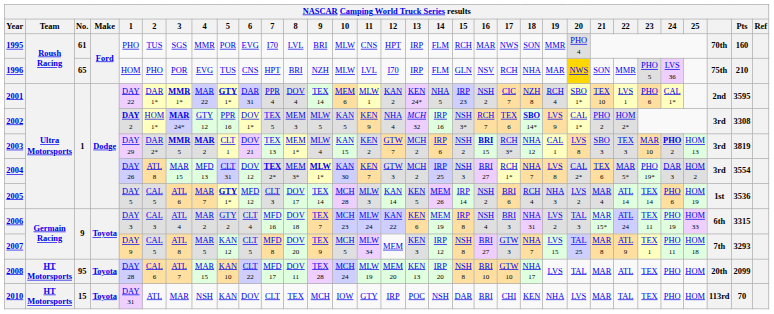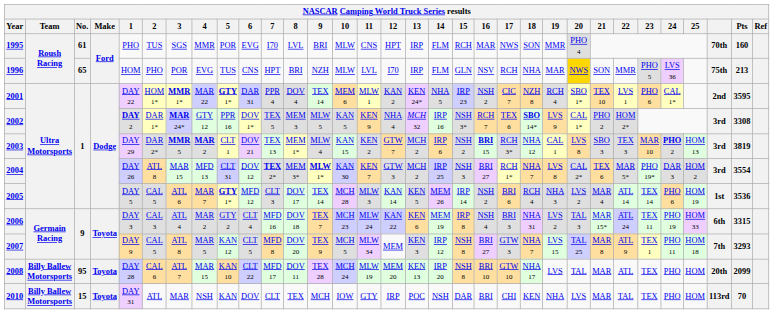 <table class="wikitable" style="text-align:center; font-size:75%">
 <tr>
 <th colspan=45><a href='#'>NASCAR</a> <a href='#'>Camping World Truck Series</a> results</th>
 </tr>
 <tr>
 <th>Year</th>
 <th>Team</th>
 <th>No.</th>
 <th>Make</th>
 <th>1</th>
 <th>2</th>
 <th>3</th>
 <th>4</th>
 <th>5</th>
 <th>6</th>
 <th>7</th>
 <th>8</th>
 <th>9</th>
 <th>10</th>
 <th>11</th>
 <th>12</th>
 <th>13</th>
 <th>14</th>
 <th>15</th>
 <th>16</th>
 <th>17</th>
 <th>18</th>
 <th>19</th>
 <th>20</th>
 <th>21</th>
 <th>22</th>
 <th>23</th>
 <th>24</th>
 <th>25</th>
 <th></th>
 <th>Pts</th>
 <th>Ref</th>
 </tr>
 <tr>
 <th><a href='#'>1995</a></th>
 <th rowspan=2><a href='#'>Roush Racing</a></th>
 <th>61</th>
 <th rowspan=2><a href='#'>Ford</a></th>
 <td><a href='#'>PHO</a></td>
 <td><a href='#'>TUS</a></td>
 <td><a href='#'>SGS</a></td>
 <td><a href='#'>MMR</a></td>
 <td><a href='#'>POR</a></td>
 <td><a href='#'>EVG</a></td>
 <td><a href='#'>I70</a></td>
 <td><a href='#'>LVL</a></td>
 <td><a href='#'>BRI</a></td>
 <td><a href='#'>MLW</a></td>
 <td><a href='#'>CNS</a></td>
 <td><a href='#'>HPT</a></td>
 <td><a href='#'>IRP</a></td>
 <td><a href='#'>FLM</a></td>
 <td><a href='#'>RCH</a></td>
 <td><a href='#'>MAR</a></td>
 <td><a href='#'>NWS</a></td>
 <td><a href='#'>SON</a></td>
 <td><a href='#'>MMR</a></td>
 <td style="background:#DFDFDF;"><a href='#'>PHO</a><br><small>4</small></td>
 <td colspan=5></td>
 <th>70th</th>
 <th>160</th>
 <th></th>
 </tr>
 <tr>
 <th><a href='#'>1996</a></th>
 <th>65</th>
 <td><a href='#'>HOM</a></td>
 <td><a href='#'>PHO</a></td>
 <td><a href='#'>POR</a></td>
 <td><a href='#'>EVG</a></td>
 <td><a href='#'>TUS</a></td>
 <td><a href='#'>CNS</a></td>
 <td><a href='#'>HPT</a></td>
 <td><a href='#'>BRI</a></td>
 <td><a href='#'>NZH</a></td>
 <td><a href='#'>MLW</a></td>
 <td><a href='#'>LVL</a></td>
 <td><a href='#'>I70</a></td>
 <td><a href='#'>IRP</a></td>
 <td><a href='#'>FLM</a></td>
 <td><a href='#'>GLN</a></td>
 <td><a href='#'>NSV</a></td>
 <td><a href='#'>RCH</a></td>
 <td><a href='#'>NHA</a></td>
 <td><a href='#'>MAR</a></td>
 <td style="background: gold;"><a href='#'>NWS</a></td>
 <td><a href='#'>SON</a></td>
 <td><a href='#'>MMR</a></td>
 <td style="background:#DFDFDF;"><a href='#'>PHO</a><br><small>5</small></td>
 <td style="background:#EFCFFF;"><a href='#'>LVS</a><br><small>36</small></td>
 <td></td>
 <th>75th</th>
-<th>210</th>
+<th>213</th>
 <th></th>
 </tr>
 <tr>
 <th><a href='#'>2001</a></th>
 <th rowspan=5><a href='#'>Ultra Motorsports</a></th>
 <th rowspan=5>1</th>
 <th rowspan=5><a href='#'>Dodge</a></th>
 <td style="background:#EFCFFF;"><a href='#'>DAY</a><br><small>22</small></td>
-<td style="background:#FFFFBF;"><a href='#'>DAR</a><br><small>1*</small></td>
+<td style="background:#FFFFBF;"><a href='#'>HOM</a><br><small>1*</small></td>
 <td style="background:#FFFFBF;"><strong><a href='#'>MMR</a></strong><br><small>1*</small></td>
 <td style="background:#CFCFFF;"><a href='#'>MAR</a><br><small>22</small></td>
 <td style="background:#FFFFBF;"><strong><a href='#'>GTY</a></strong><br><small>1*</small></td>
 <td style="background:#CFCFFF;"><a href='#'>DAR</a><br><small>31</small></td>
 <td style="background:#DFDFDF;"><a href='#'>PPR</a><br><small>4</small></td>
 <td style="background:#DFDFDF;"><a href='#'>DOV</a><br><small>4</small></td>
 <td style="background:#DFFFDF;"><a href='#'>TEX</a><br><small>14</small></td>
 <td style="background:#FFDF9F;"><a href='#'>MEM</a><br><small>6</small></td>
 <td style="background:#FFFFBF;"><a href='#'>MLW</a><br><small>1</small></td>
 <td style="background:#DFDFDF;"><a href='#'>KAN</a><br><small>2</small></td>
 <td style="background:#EFCFFF;"><a href='#'>KEN</a><br><small>24*</small></td>
 <td style="background:#DFDFDF;"><a href='#'>NHA</a><br><small>5</small></td>
 <td style="background:#CFCFFF;"><a href='#'>IRP</a><br><small>23</small></td>
 <td style="background:#DFDFDF;"><a href='#'>NSH</a><br><small>2</small></td>
 <td style="background:#FFDF9F;"><a href='#'>CIC</a><br><small>7</small></td>
 <td style="background:#FFDF9F;"><a href='#'>NZH</a><br><small>8</small></td>
 <td style="background:#DFDFDF;"><a href='#'>RCH</a><br><small>4</small></td>
 <td style="background:#FFFFBF;"><a href='#'>SBO</a><br><small>1*</small></td>
 <td style="background:#FFDF9F;"><a href='#'>TEX</a><br><small>10</small></td>
 <td style="background:#FFFFBF;"><a href='#'>LVS</a><br><small>1</small></td>
 <td style="background:#FFDF9F;"><a href='#'>PHO</a><br><small>6</small></td>
 <td style="background:#FFFFBF;"><a href='#'>CAL</a><br><small>1*</small></td>
 <td></td>
 <th>2nd</th>
 <th>3595</th>
 <th></th>
 </tr>
 <tr>
 <th><a href='#'>2002</a></th>
 <td style="background:#DFDFDF;"><strong><a href='#'>DAY</a></strong><br><small>2</small></td>
-<td style="background:#FFFFBF;"><a href='#'>HOM</a><br><small>1*</small></td>
+<td style="background:#FFFFBF;"><a href='#'>DAR</a><br><small>1*</small></td>
 <td style="background:#CFCFFF;"><strong><a href='#'>MAR</a></strong><br><small>24*</small></td>
 <td style="background:#DFFFDF;"><a href='#'>GTY</a><br><small>12</small></td>
 <td style="background:#DFFFDF;"><a href='#'>PPR</a><br><small>16</small></td>
 <td style="background:#FFFFBF;"><a href='#'>DOV</a><br><small>1*</small></td>
 <td style="background:#DFDFDF;"><a href='#'>TEX</a><br><small>5</small></td>
 <td style="background:#DFDFDF;"><a href='#'>MEM</a><br><small>3</small></td>
 <td style="background:#DFDFDF;"><a href='#'>MLW</a><br><small>5</small></td>
 <td style="background:#DFDFDF;"><a href='#'>KAN</a><br><small>5</small></td>
 <td style="background:#FFDF9F;"><a href='#'>KEN</a><br><small>9</small></td>
 <td style="background:#DFDFDF;"><a href='#'>NHA</a><br><small>4</small></td>
 <td style="background:#EFCFFF;"><em><a href='#'>MCH</a></em><br><small>32</small></td>
 <td style="background:#DFFFDF;"><a href='#'>IRP</a><br><small>16</small></td>
 <td style="background:#DFDFDF;"><a href='#'>NSH</a><br><small>3*</small></td>
 <td style="background:#FFDF9F;"><a href='#'>RCH</a><br><small>7</small></td>
 <td style="background:#FFDF9F;"><a href='#'>TEX</a><br><small>6</small></td>
 <td style="background:#DFFFDF;"><strong><a href='#'>SBO</a></strong><br><small>14*</small></td>
 <td style="background:#FFDF9F;"><a href='#'>LVS</a><br><small>9</small></td>
 <td style="background:#FFFFBF;"><a href='#'>CAL</a><br><small>1*</small></td>
 <td style="background:#DFDFDF;"><a href='#'>PHO</a><br><small>2</small></td>
 <td style="background:#DFDFDF;"><a href='#'>HOM</a><br><small>2*</small></td>
 <td colspan=3></td>
 <th>3rd</th>
 <th>3308</th>
 <th></th>
 </tr>
 <tr>
 <th><a href='#'>2003</a></th>
 <td style="background:#EFCFFF;"><a href='#'>DAY</a><br><small>29</small></td>
 <td style="background:#DFDFDF;"><a href='#'>DAR</a><br><small>2*</small></td>
 <td style="background:#DFDFDF;"><strong><a href='#'>MMR</a></strong><br><small>5</small></td>
 <td style="background:#DFDFDF;"><strong><a href='#'>MAR</a></strong><br><small>2</small></td>
 <td style="background:#FFFFBF;"><a href='#'>CLT</a><br><small>1</small></td>
 <td style="background:#EFCFFF;"><a href='#'>DOV</a><br><small>21</small></td>
 <td style="background:#DFFFDF;"><a href='#'>TEX</a><br><small>13</small></td>
 <td style="background:#FFFFBF;"><a href='#'>MEM</a><br><small>1*</small></td>
 <td style="background:#DFDFDF;"><a href='#'>MLW</a><br><small>4</small></td>
 <td style="background:#DFFFDF;"><a href='#'>KAN</a><br><small>15</small></td>
 <td style="background:#DFDFDF;"><a href='#'>KEN</a><br><small>2</small></td>
 <td style="background:#FFDF9F;"><a href='#'>GTW</a><br><small>7</small></td>
 <td style="background:#DFDFDF;"><a href='#'>MCH</a><br><small>2</small></td>
 <td style="background:#FFDF9F;"><a href='#'>IRP</a><br><small>6</small></td>
 <td style="background:#DFDFDF;"><a href='#'>NSH</a><br><small>2</small></td>
 <td style="background:#DFFFDF;"><strong><a href='#'>BRI</a></strong><br><small>15</small></td>
 <td style="background:#DFDFDF;"><a href='#'>RCH</a><br><small>3*</small></td>
 <td style="background:#DFFFDF;"><a href='#'>NHA</a><br><small>12</small></td>
 <td style="background:#FFFFBF;"><a href='#'>CAL</a><br><small>1</small></td>
 <td style="background:#FFDF9F;"><a href='#'>LVS</a><br><small>8</small></td>
 <td style="background:#DFDFDF;"><a href='#'>SBO</a><br><small>3</small></td>
 <td style="background:#DFDFDF;"><a href='#'>TEX</a><br><small>3</small></td>
 <td style="background:#FFDF9F;"><a href='#'>MAR</a><br><small>10</small></td>
 <td style="background:#DFDFDF;"><strong><a href='#'>PHO</a></strong><br><small>2</small></td>
 <td style="background:#DFFFDF;"><a href='#'>HOM</a><br><small>13</small></td>
 <th>3rd</th>
 <th>3819</th>
 <th></th>
 </tr>
 <tr>
 <th><a href='#'>2004</a></th>
 <td style="background:#CFCFFF;"><a href='#'>DAY</a><br><small>26</small></td>
 <td style="background:#FFDF9F;"><a href='#'>ATL</a><br><small>8</small></td>
 <td style="background:#DFFFDF;"><a href='#'>MAR</a><br><small>15</small></td>
 <td style="background:#DFFFDF;"><a href='#'>MFD</a><br><small>13</small></td>
 <td style="background:#CFCFFF;"><a href='#'>CLT</a><br><small>31</small></td>
 <td style="background:#DFFFDF;"><a href='#'>DOV</a><br><small>12</small></td>
 <td style="background:#DFDFDF;"><strong><a href='#'>TEX</a></strong><br><small>2*</small></td>
 <td style="background:#DFDFDF;"><a href='#'>MEM</a><br><small>3*</small></td>
 <td style="background:#FFFFBF;"><strong><a href='#'>MLW</a></strong><br><small>1*</small></td>
 <td style="background:#CFCFFF;"><a href='#'>KAN</a><br><small>30</small></td>
 <td style="background:#FFDF9F;"><a href='#'>KEN</a><br><small>7</small></td>
 <td style="background:#DFDFDF;"><a href='#'>GTW</a><br><small>3</small></td>
 <td style="background:#DFDFDF;"><a href='#'>MCH</a><br><small>2</small></td>
 <td style="background:#CFCFFF;"><a href='#'>IRP</a><br><small>25</small></td>
 <td style="background:#DFDFDF;"><a href='#'>NSH</a><br><small>3</small></td>
 <td style="background:#EFCFFF;"><a href='#'>BRI</a><br><small>27</small></td>
 <td style="background:#FFFFBF;"><a href='#'>RCH</a><br><small>1*</small></td>
 <td style="background:#FFDF9F;"><a href='#'>NHA</a><br><small>7</small></td>
 <td style="background:#FFDF9F;"><a href='#'>LVS</a><br><small>8</small></td>
 <td style="background:#DFDFDF;"><a href='#'>CAL</a><br><small>2*</small></td>
 <td style="background:#FFDF9F;"><a href='#'>TEX</a><br><small>6</small></td>
 <td style="background:#DFDFDF;"><a href='#'>MAR</a><br><small>5*</small></td>
 <td style="background:#DFFFDF;"><a href='#'>PHO</a><br><small>19*</small></td>
 <td style="background:#DFDFDF;"><a href='#'>DAR</a><br><small>3</small></td>
 <td style="background:#DFDFDF;"><a href='#'>HOM</a><br><small>2</small></td>
 <th>3rd</th>
 <th>3554</th>
 <th></th>
 </tr>
 <tr>
 <th><a href='#'>2005</a></th>
 <td style="background:#DFDFDF;"><a href='#'>DAY</a><br><small>5</small></td>
 <td style="background:#DFDFDF;"><a href='#'>CAL</a><br><small>5</small></td>
 <td style="background:#FFDF9F;"><a href='#'>ATL</a><br><small>6</small></td>
 <td style="background:#FFDF9F;"><a href='#'>MAR</a><br><small>7</small></td>
 <td style="background:#FFFFBF;"><strong><a href='#'>GTY</a></strong><br><small>1*</small></td>
 <td style="background:#DFFFDF;"><a href='#'>MFD</a><br><small>12</small></td>
 <td style="background:#DFDFDF;"><a href='#'>CLT</a><br><small>3</small></td>
 <td style="background:#DFFFDF;"><a href='#'>DOV</a><br><small>17</small></td>
 <td style="background:#DFFFDF;"><a href='#'>TEX</a><br><small>14</small></td>
 <td style="background:#EFCFFF;"><a href='#'>MCH</a><br><small>28</small></td>
 <td style="background:#DFDFDF;"><a href='#'>MLW</a><br><small>3</small></td>
 <td style="background:#DFFFDF;"><a href='#'>KAN</a><br><small>14</small></td>
 <td style="background:#DFDFDF;"><a href='#'>KEN</a><br><small>5</small></td>
 <td style="background:#EFCFFF;"><a href='#'>MEM</a><br><small>26</small></td>
 <td style="background:#DFFFDF;"><a href='#'>IRP</a><br><small>14</small></td>
 <td style="background:#DFDFDF;"><a href='#'>NSH</a><br><small>2</small></td>
 <td style="background:#FFDF9F;"><a href='#'>BRI</a><br><small>6</small></td>
 <td style="background:#DFDFDF;"><a href='#'>RCH</a><br><small>4</small></td>
 <td style="background:#DFDFDF;"><a href='#'>NHA</a><br><small>3</small></td>
 <td style="background:#DFDFDF;"><a href='#'>LVS</a><br><small>2</small></td>
 <td style="background:#DFDFDF;"><a href='#'>MAR</a><br><small>4</small></td>
 <td style="background:#DFFFDF;"><a href='#'>ATL</a><br><small>14</small></td>
 <td style="background:#DFFFDF;"><a href='#'>TEX</a><br><small>14</small></td>
 <td style="background:#FFDF9F;"><a href='#'>PHO</a><br><small>6</small></td>
 <td style="background:#DFFFDF;"><a href='#'>HOM</a><br><small>19</small></td>
 <th>1st</th>
 <th>3536</th>
 <th></th>
 </tr>
 <tr>
 <th><a href='#'>2006</a></th>
 <th rowspan=2><a href='#'>Germain Racing</a></th>
 <th rowspan=2>9</th>
 <th rowspan=2><a href='#'>Toyota</a></th>
 <td style="background:#DFDFDF;"><a href='#'>DAY</a><br><small>3</small></td>
 <td style="background:#DFDFDF;"><a href='#'>CAL</a><br><small>3</small></td>
 <td style="background:#DFDFDF;"><a href='#'>ATL</a><br><small>4</small></td>
 <td style="background:#DFDFDF;"><a href='#'>MAR</a><br><small>2</small></td>
 <td style="background:#DFDFDF;"><a href='#'>GTY</a><br><small>2</small></td>
 <td style="background:#DFDFDF;"><a href='#'>CLT</a><br><small>4</small></td>
 <td style="background:#DFFFDF;"><a href='#'>MFD</a><br><small>16</small></td>
 <td style="background:#DFFFDF;"><a href='#'>DOV</a><br><small>18</small></td>
 <td style="background:#FFDF9F;"><a href='#'>TEX</a><br><small>7</small></td>
 <td style="background:#CFCFFF;"><a href='#'>MCH</a><br><small>23</small></td>
 <td style="background:#CFCFFF;"><a href='#'>MLW</a><br><small>24</small></td>
 <td style="background:#CFCFFF;"><a href='#'>KAN</a><br><small>22</small></td>
 <td style="background:#FFDF9F;"><a href='#'>KEN</a><br><small>6</small></td>
 <td style="background:#DFFFDF;"><a href='#'>MEM</a><br><small>19</small></td>
 <td style="background:#FFDF9F;"><a href='#'>IRP</a><br><small>8</small></td>
 <td style="background:#DFDFDF;"><a href='#'>NSH</a><br><small>4</small></td>
 <td style="background:#DFDFDF;"><a href='#'>BRI</a><br><small>3</small></td>
 <td style="background:#EFCFFF;"><a href='#'>NHA</a><br><small>31</small></td>
 <td style="background:#DFDFDF;"><a href='#'>LVS</a><br><small>2</small></td>
 <td style="background:#DFDFDF;"><a href='#'>TAL</a><br><small>3</small></td>
 <td style="background:#DFFFDF;"><a href='#'>MAR</a><br><small>15*</small></td>
 <td style="background:#CFCFFF;"><a href='#'>ATL</a><br><small>24</small></td>
 <td style="background:#DFFFDF;"><a href='#'>TEX</a><br><small>11</small></td>
 <td style="background:#DFFFDF;"><a href='#'>PHO</a><br><small>19</small></td>
 <td style="background:#EFCFFF;"><a href='#'>HOM</a><br><small>33</small></td>
 <th>6th</th>
 <th>3315</th>
 <th></th>
 </tr>
 <tr>
 <th><a href='#'>2007</a></th>
 <td style="background:#FFDF9F;"><a href='#'>DAY</a><br><small>9</small></td>
 <td style="background:#DFDFDF;"><a href='#'>CAL</a><br><small>5</small></td>
 <td style="background:#FFDF9F;"><a href='#'>ATL</a><br><small>8</small></td>
 <td style="background:#DFDFDF;"><a href='#'>MAR</a><br><small>5</small></td>
 <td style="background:#DFFFDF;"><a href='#'>KAN</a><br><small>12</small></td>
 <td style="background:#DFDFDF;"><a href='#'>CLT</a><br><small>5</small></td>
 <td style="background:#FFDF9F;"><a href='#'>MFD</a><br><small>8</small></td>
 <td style="background:#DFFFDF;"><a href='#'>DOV</a><br><small>20</small></td>
 <td style="background:#FFDF9F;"><a href='#'>TEX</a><br><small>9</small></td>
 <td style="background:#DFDFDF;"><a href='#'>MCH</a><br><small>5</small></td>
 <td style="background:#EFCFFF;"><a href='#'>MLW</a><br><small>34</small></td>
 <td><a href='#'>MEM</a></td>
 <td style="background:#DFDFDF;"><a href='#'>KEN</a><br><small>3</small></td>
 <td style="background:#DFFFDF;"><a href='#'>IRP</a><br><small>12</small></td>
 <td style="background:#FFDF9F;"><a href='#'>NSH</a><br><small>8</small></td>
 <td style="background:#EFCFFF;"><a href='#'>BRI</a><br><small>27</small></td>
 <td style="background:#DFDFDF;"><a href='#'>GTW</a><br><small>3</small></td>
 <td style="background:#FFDF9F;"><a href='#'>NHA</a><br><small>7</small></td>
 <td style="background:#DFFFDF;"><a href='#'>LVS</a><br><small>15</small></td>
 <td style="background:#CFCFFF;"><a href='#'>TAL</a><br><small>25</small></td>
 <td style="background:#FFDF9F;"><a href='#'>MAR</a><br><small>8</small></td>
 <td style="background:#FFDF9F;"><a href='#'>ATL</a><br><small>9</small></td>
 <td style="background:#FFFFBF;"><a href='#'>TEX</a><br><small>1</small></td>
 <td style="background:#DFFFDF;"><a href='#'>PHO</a><br><small>11</small></td>
 <td style="background:#DFFFDF;"><a href='#'>HOM</a><br><small>18</small></td>
 <th>7th</th>
 <th>3293</th>
 <th></th>
 </tr>
 <tr>
 <th><a href='#'>2008</a></th>
-<th><a href='#'>HT Motorsports</a></th>
+<th><a href='#'>Billy Ballew Motorsports</a></th>
 <th>95</th>
 <th><a href='#'>Toyota</a></th>
 <td style="background:#CFCFFF;"><a href='#'>DAY</a><br><small>28</small></td>
 <td style="background:#FFDF9F;"><a href='#'>CAL</a><br><small>6</small></td>
 <td style="background:#FFDF9F;"><a href='#'>ATL</a><br><small>7</small></td>
 <td style="background:#DFFFDF;"><a href='#'>MAR</a><br><small>15</small></td>
 <td style="background:#FFDF9F;"><a href='#'>KAN</a><br><small>10</small></td>
 <td style="background:#CFCFFF;"><a href='#'>CLT</a><br><small>22</small></td>
 <td style="background:#DFFFDF;"><a href='#'>MFD</a><br><small>17</small></td>
 <td style="background:#DFFFDF;"><a href='#'>DOV</a><br><small>11</small></td>
 <td style="background:#EFCFFF;"><a href='#'>TEX</a><br><small>28</small></td>
 <td style="background:#CFCFFF;"><a href='#'>MCH</a><br><small>24</small></td>
 <td style="background:#DFFFDF;"><a href='#'>MLW</a><br><small>19</small></td>
 <td style="background:#DFFFDF;"><a href='#'>MEM</a><br><small>20</small></td>
 <td style="background:#DFFFDF;"><a href='#'>KEN</a><br><small>13</small></td>
 <td style="background:#DFFFDF;"><a href='#'>IRP</a><br><small>20</small></td>
 <td style="background:#FFDF9F;"><a href='#'>NSH</a><br><small>8</small></td>
 <td style="background:#FFDF9F;"><a href='#'>BRI</a><br><small>10</small></td>
 <td style="background:#FFDF9F;"><a href='#'>GTW</a><br><small>10</small></td>
 <td style="background:#DFFFDF;"><a href='#'>NHA</a><br><small>17</small></td>
 <td><a href='#'>LVS</a></td>
 <td><a href='#'>TAL</a></td>
 <td><a href='#'>MAR</a></td>
 <td><a href='#'>ATL</a></td>
 <td><a href='#'>TEX</a></td>
 <td><a href='#'>PHO</a></td>
 <td><a href='#'>HOM</a></td>
 <th>20th</th>
 <th>2099</th>
 <th></th>
 </tr>
 <tr>
 <th><a href='#'>2010</a></th>
-<th><a href='#'>HT Motorsports</a></th>
+<th><a href='#'>Billy Ballew Motorsports</a></th>
 <th>15</th>
 <th><a href='#'>Toyota</a></th>
 <td style="background:#EFCFFF;"><a href='#'>DAY</a><br><small>31</small></td>
 <td><a href='#'>ATL</a></td>
 <td><a href='#'>MAR</a></td>
 <td><a href='#'>NSH</a></td>
 <td><a href='#'>KAN</a></td>
 <td><a href='#'>DOV</a></td>
 <td><a href='#'>CLT</a></td>
 <td><a href='#'>TEX</a></td>
 <td><a href='#'>MCH</a></td>
 <td><a href='#'>IOW</a></td>
 <td><a href='#'>GTY</a></td>
 <td><a href='#'>IRP</a></td>
 <td><a href='#'>POC</a></td>
 <td><a href='#'>NSH</a></td>
 <td><a href='#'>DAR</a></td>
 <td><a href='#'>BRI</a></td>
 <td><a href='#'>CHI</a></td>
 <td><a href='#'>KEN</a></td>
 <td><a href='#'>NHA</a></td>
 <td><a href='#'>LVS</a></td>
 <td><a href='#'>MAR</a></td>
 <td><a href='#'>TAL</a></td>
 <td><a href='#'>TEX</a></td>
 <td><a href='#'>PHO</a></td>
 <td><a href='#'>HOM</a></td>
 <th>113rd</th>
 <th>70</th>
 <th></th>
 </tr>
 </table>
